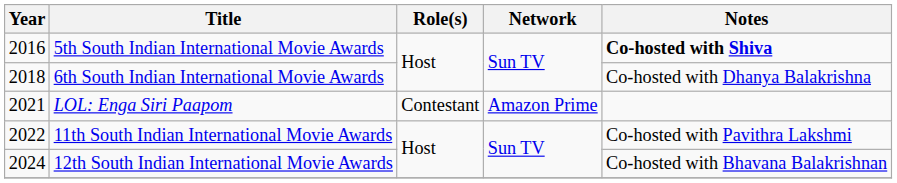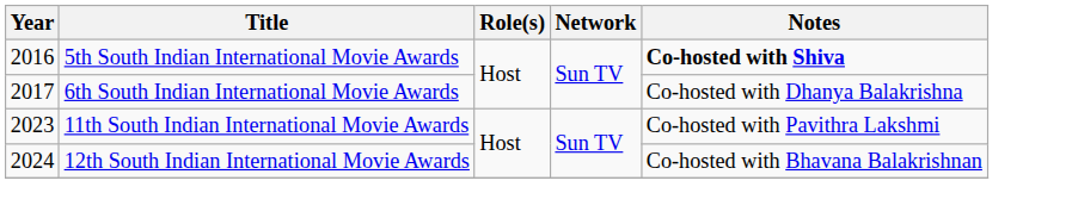 <table class="wikitable sortable">
 <tr>
 <th scope="col">Year</th>
 <th scope="col">Title</th>
 <th scope="col">Role(s)</th>
 <th scope="col">Network</th>
 <th scope="col" class="unsortable">Notes</th>
 </tr>
 <tr>
 <td>2016</td>
 <td><a href='#'>5th South Indian International Movie Awards</a></td>
 <td rowspan="2">Host</td>
 <td rowspan="2"><a href='#'>Sun TV</a></td>
 <td><strong>Co-hosted with <a href='#'>Shiva</a></strong></td>
 </tr>
 <tr>
-<td>2018</td>
+<td>2017</td>
 <td><a href='#'>6th South Indian International Movie Awards</a></td>
 <td>Co-hosted with <a href='#'>Dhanya Balakrishna</a></td>
 </tr>
 <tr>
-<td>2021</td>
-<td><em><a href='#'>LOL: Enga Siri Paapom</a></em></td>
-<td>Contestant</td>
-<td><a href='#'>Amazon Prime</a></td>
-<td></td>
-</tr>
-<tr>
-<td>2022</td>
+<td>2023</td>
 <td><a href='#'>11th South Indian International Movie Awards</a></td>
 <td rowspan="2">Host</td>
 <td rowspan="2"><a href='#'>Sun TV</a></td>
 <td>Co-hosted with <a href='#'>Pavithra Lakshmi</a></td>
 </tr>
 <tr>
 <td>2024</td>
 <td><a href='#'>12th South Indian International Movie Awards</a></td>
 <td>Co-hosted with <a href='#'>Bhavana Balakrishnan</a></td>
 </tr>
 <tr>
 </tr>
 </table>
